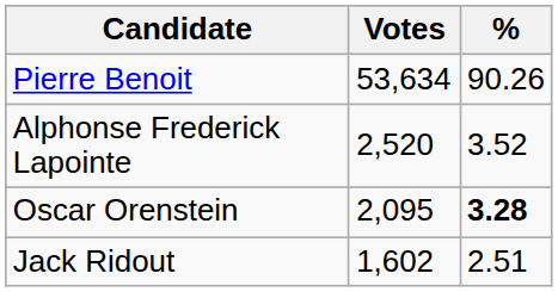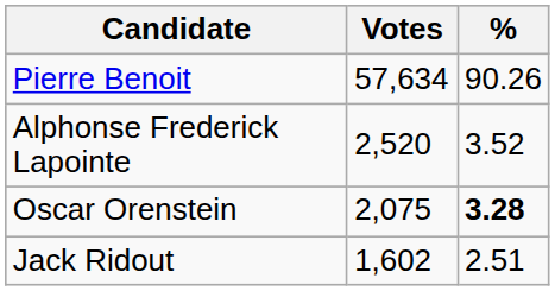 <table class="wikitable">
 <tr>
 <th style="width: 170px">Candidate</th>
 <th style="width: 50px">Votes</th>
 <th style="width: 40px">%</th>
 </tr>
 <tr>
 <td><a href='#'>Pierre Benoit</a></td>
-<td>53,634</td>
+<td>57,634</td>
 <td>90.26</td>
 </tr>
 <tr>
 <td>Alphonse Frederick Lapointe</td>
 <td>2,520</td>
 <td>3.52</td>
 </tr>
 <tr>
 <td>Oscar Orenstein</td>
-<td>2,095</td>
+<td>2,075</td>
 <td><strong>3.28</strong></td>
 </tr>
 <tr>
 <td>Jack Ridout</td>
 <td>1,602</td>
 <td>2.51</td>
 </tr>
 </table>
